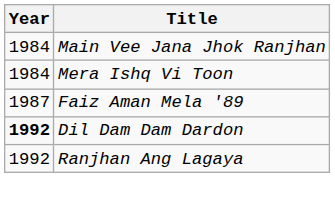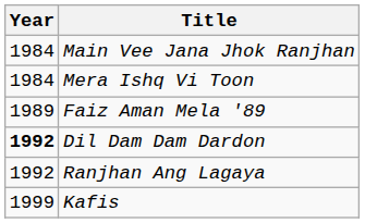 <table class="wikitable">
 <tr>
 <th>Year</th>
 <th>Title</th>
 </tr>
 <tr>
 <td>1984</td>
 <td><em>Main Vee Jana Jhok Ranjhan</em></td>
 </tr>
 <tr>
 <td>1984</td>
 <td><em>Mera Ishq Vi Toon</em></td>
 </tr>
 <tr>
-<td>1987</td>
+<td>1989</td>
 <td><em>Faiz Aman Mela '89</em></td>
 </tr>
 <tr>
 <td><strong>1992</strong></td>
 <td><em>Dil Dam Dam Dardon</em></td>
 </tr>
 <tr>
 <td>1992</td>
 <td><em>Ranjhan Ang Lagaya</em></td>
 </tr>
+<tr>
+<td>1999</td>
+<td><em>Kafis</em></td>
+</tr>
 </table>
